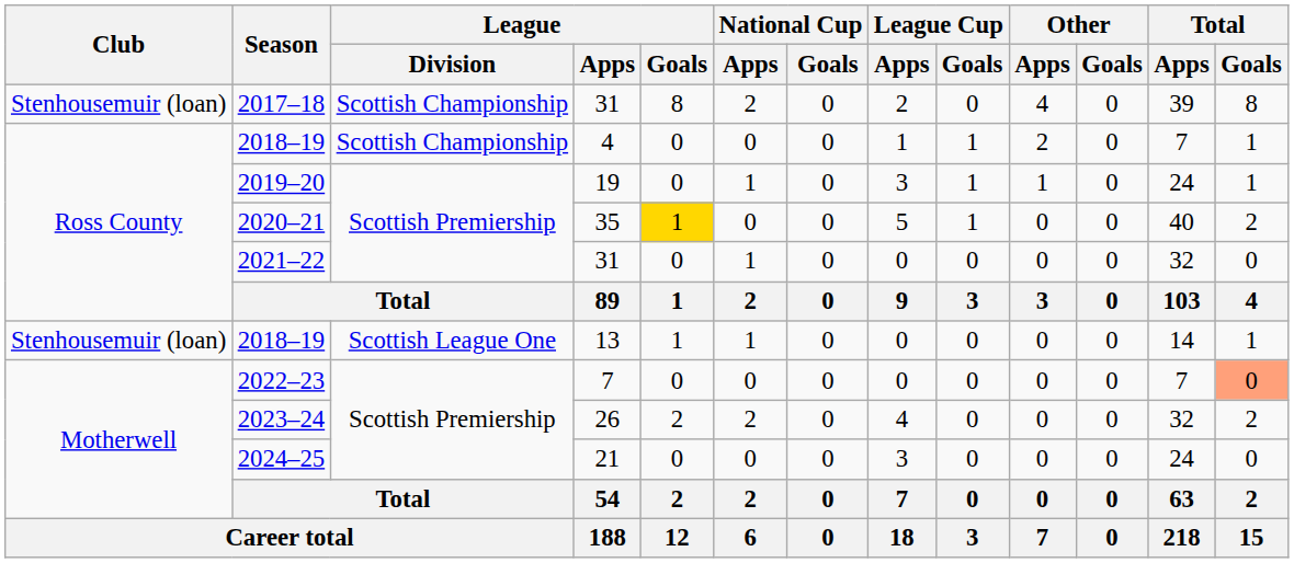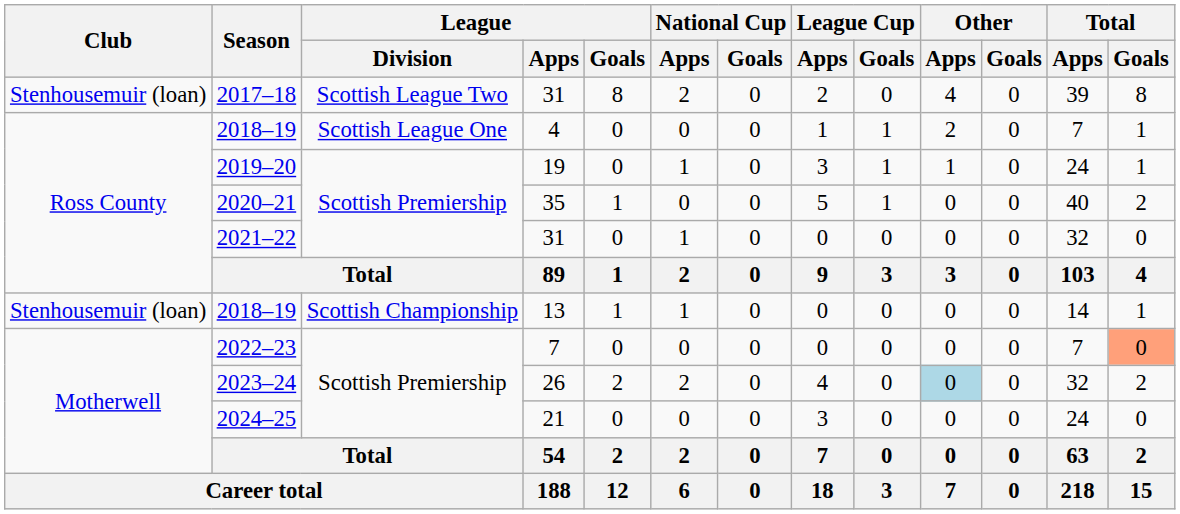 <table class=wikitable style="text-align: center">
 <tr>
 <th rowspan=2>Club</th>
 <th rowspan=2>Season</th>
 <th colspan=3>League</th>
 <th colspan=2>National Cup</th>
 <th colspan=2>League Cup</th>
 <th colspan=2>Other</th>
 <th colspan=2>Total</th>
 </tr>
 <tr>
 <th>Division</th>
 <th>Apps</th>
 <th>Goals</th>
 <th>Apps</th>
 <th>Goals</th>
 <th>Apps</th>
 <th>Goals</th>
 <th>Apps</th>
 <th>Goals</th>
 <th>Apps</th>
 <th>Goals</th>
 </tr>
 <tr>
 <td><a href='#'>Stenhousemuir</a> (loan)</td>
 <td><a href='#'>2017–18</a></td>
-<td><a href='#'>Scottish Championship</a></td>
+<td><a href='#'>Scottish League Two</a></td>
 <td>31</td>
 <td>8</td>
 <td>2</td>
 <td>0</td>
 <td>2</td>
 <td>0</td>
 <td>4</td>
 <td>0</td>
 <td>39</td>
 <td>8</td>
 </tr>
 <tr>
 <td rowspan=5><a href='#'>Ross County</a></td>
 <td><a href='#'>2018–19</a></td>
-<td><a href='#'>Scottish Championship</a></td>
+<td><a href='#'>Scottish League One</a></td>
 <td>4</td>
 <td>0</td>
 <td>0</td>
 <td>0</td>
 <td>1</td>
 <td>1</td>
 <td>2</td>
 <td>0</td>
 <td>7</td>
 <td>1</td>
 </tr>
 <tr>
 <td><a href='#'>2019–20</a></td>
 <td rowspan="3"><a href='#'>Scottish Premiership</a></td>
 <td>19</td>
 <td>0</td>
 <td>1</td>
 <td>0</td>
 <td>3</td>
 <td>1</td>
 <td>1</td>
 <td>0</td>
 <td>24</td>
 <td>1</td>
 </tr>
 <tr>
 <td><a href='#'>2020–21</a></td>
 <td>35</td>
-<td style="background: gold;">1</td>
+<td>1</td>
 <td>0</td>
 <td>0</td>
 <td>5</td>
 <td>1</td>
 <td>0</td>
 <td>0</td>
 <td>40</td>
 <td>2</td>
 </tr>
 <tr>
 <td><a href='#'>2021–22</a></td>
 <td>31</td>
 <td>0</td>
 <td>1</td>
 <td>0</td>
 <td>0</td>
 <td>0</td>
 <td>0</td>
 <td>0</td>
 <td>32</td>
 <td>0</td>
 </tr>
 <tr>
 <th colspan=2>Total</th>
 <th>89</th>
 <th>1</th>
 <th>2</th>
 <th>0</th>
 <th>9</th>
 <th>3</th>
 <th>3</th>
 <th>0</th>
 <th>103</th>
 <th>4</th>
 </tr>
 <tr>
 <td><a href='#'>Stenhousemuir</a> (loan)</td>
 <td><a href='#'>2018–19</a></td>
-<td><a href='#'>Scottish League One</a></td>
+<td><a href='#'>Scottish Championship</a></td>
 <td>13</td>
 <td>1</td>
 <td>1</td>
 <td>0</td>
 <td>0</td>
 <td>0</td>
 <td>0</td>
 <td>0</td>
 <td>14</td>
 <td>1</td>
 </tr>
 <tr>
 <td rowspan="4"><a href='#'>Motherwell</a></td>
 <td><a href='#'>2022–23</a></td>
 <td rowspan="3">Scottish Premiership</td>
 <td>7</td>
 <td>0</td>
 <td>0</td>
 <td>0</td>
 <td>0</td>
 <td>0</td>
 <td>0</td>
 <td>0</td>
 <td>7</td>
 <td style="background: lightsalmon;">0</td>
 </tr>
 <tr>
 <td><a href='#'>2023–24</a></td>
 <td>26</td>
 <td>2</td>
 <td>2</td>
 <td>0</td>
 <td>4</td>
 <td>0</td>
-<td>0</td>
+<td style="background: lightblue;">0</td>
 <td>0</td>
 <td>32</td>
 <td>2</td>
 </tr>
 <tr>
 <td><a href='#'>2024–25</a></td>
 <td>21</td>
 <td>0</td>
 <td>0</td>
 <td>0</td>
 <td>3</td>
 <td>0</td>
 <td>0</td>
 <td>0</td>
 <td>24</td>
 <td>0</td>
 </tr>
 <tr>
 <th colspan=2>Total</th>
 <th>54</th>
 <th>2</th>
 <th>2</th>
 <th>0</th>
 <th>7</th>
 <th>0</th>
 <th>0</th>
 <th>0</th>
 <th>63</th>
 <th>2</th>
 </tr>
 <tr>
 <th colspan=3>Career total</th>
 <th>188</th>
 <th>12</th>
 <th>6</th>
 <th>0</th>
 <th>18</th>
 <th>3</th>
 <th>7</th>
 <th>0</th>
 <th>218</th>
 <th>15</th>
 </tr>
 </table>
